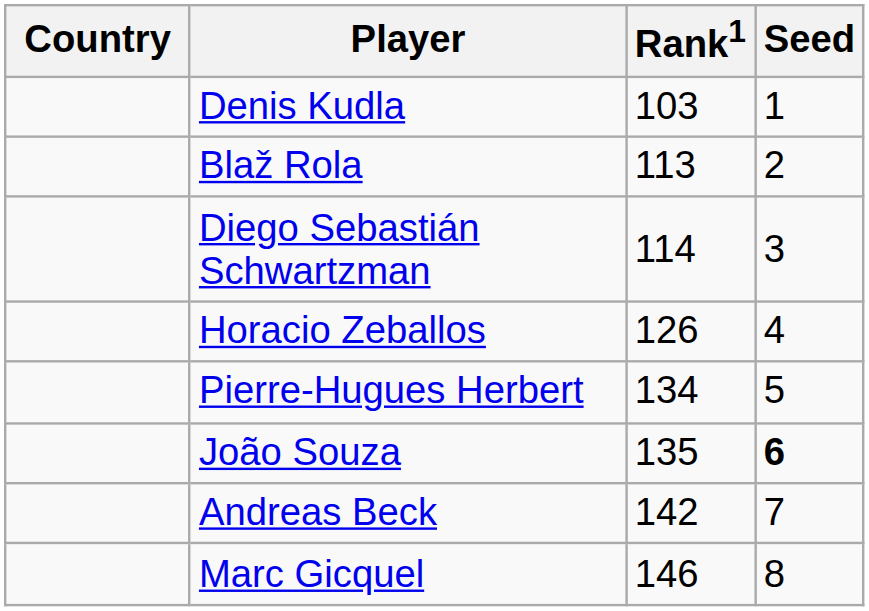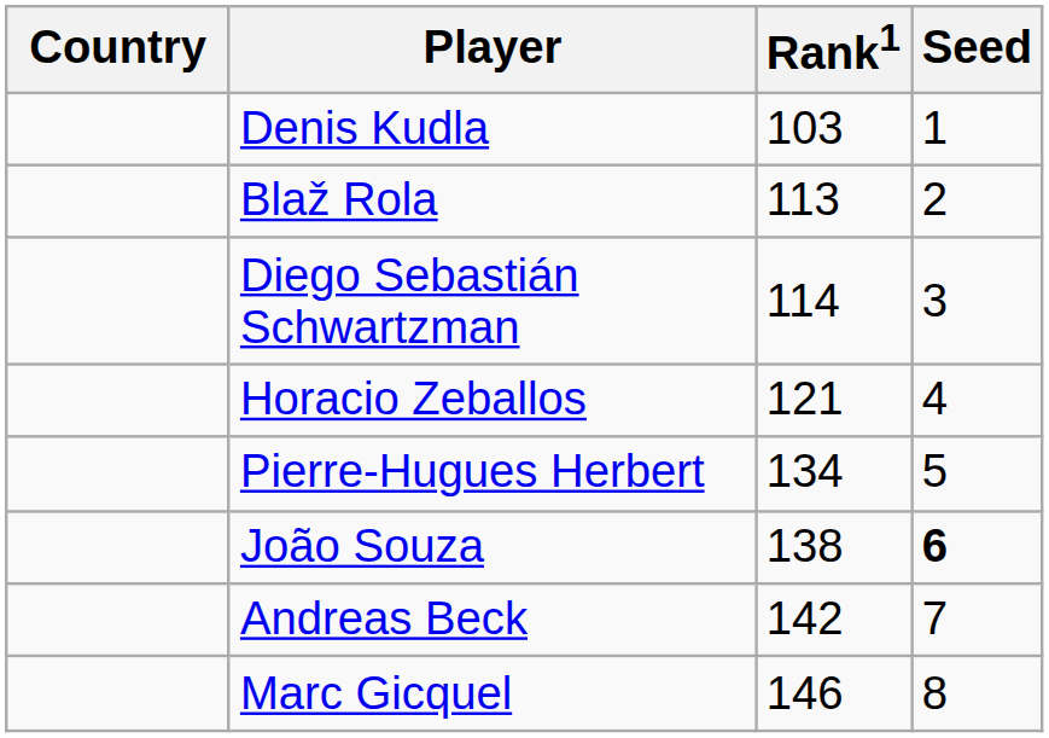 <table class="sortable wikitable">
 <tr>
 <th width="70">Country</th>
 <th width="175">Player</th>
 <th>Rank<sup>1</sup></th>
 <th>Seed</th>
 </tr>
 <tr>
 <td></td>
 <td><a href='#'>Denis Kudla</a></td>
 <td>103</td>
 <td>1</td>
 </tr>
 <tr>
 <td></td>
 <td><a href='#'>Blaž Rola</a></td>
 <td>113</td>
 <td>2</td>
 </tr>
 <tr>
 <td></td>
 <td><a href='#'>Diego Sebastián Schwartzman</a></td>
 <td>114</td>
 <td>3</td>
 </tr>
 <tr>
 <td></td>
 <td><a href='#'>Horacio Zeballos</a></td>
-<td>126</td>
+<td>121</td>
 <td>4</td>
 </tr>
 <tr>
 <td></td>
 <td><a href='#'>Pierre-Hugues Herbert</a></td>
 <td>134</td>
 <td>5</td>
 </tr>
 <tr>
 <td></td>
 <td><a href='#'>João Souza</a></td>
-<td>135</td>
+<td>138</td>
 <td><strong>6</strong></td>
 </tr>
 <tr>
 <td></td>
 <td><a href='#'>Andreas Beck</a></td>
 <td>142</td>
 <td>7</td>
 </tr>
 <tr>
 <td></td>
 <td><a href='#'>Marc Gicquel</a></td>
 <td>146</td>
 <td>8</td>
 </tr>
 </table>
